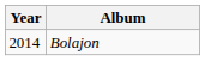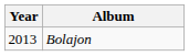 <table class="wikitable">
 <tr>
 <th width="35" rowspan="1">Year</th>
 <th width="150" rowspan="1">Album</th>
 </tr>
 <tr>
-<td>2014</td>
+<td>2013</td>
 <td align="left"><em>Bolajon</em></td>
 </tr>
 </table>
